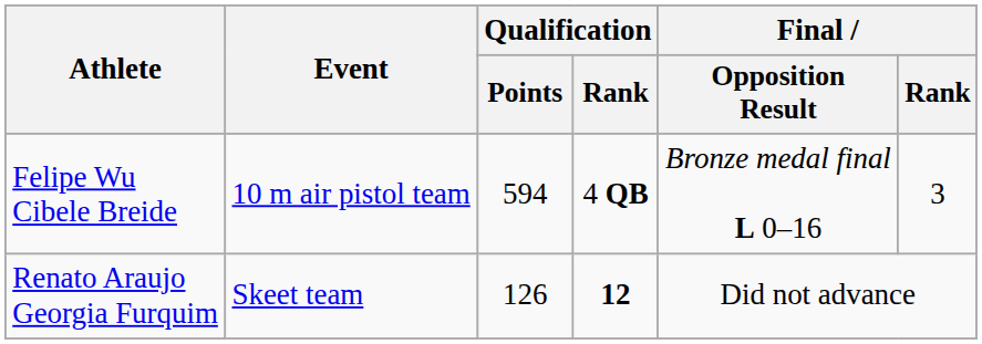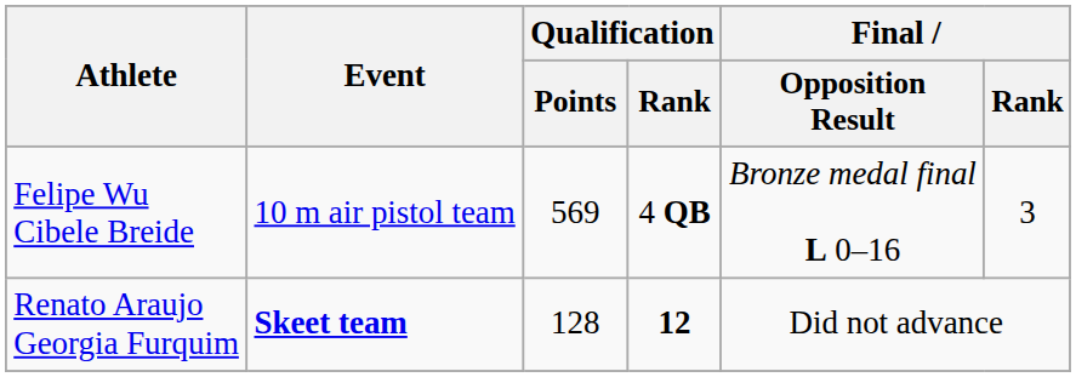 <table class=wikitable style=font-size:90%;text-align:center>
 <tr>
 <th rowspan=2>Athlete</th>
 <th rowspan=2>Event</th>
 <th colspan=2>Qualification</th>
 <th colspan=2>Final / </th>
 </tr>
 <tr style=font-size:95%>
 <th>Points</th>
 <th>Rank</th>
 <th>Opposition<br>Result</th>
 <th>Rank</th>
 </tr>
 <tr>
 <td align=left><a href='#'>Felipe Wu</a><br><a href='#'>Cibele Breide</a></td>
 <td align=left><a href='#'>10 m air pistol team</a></td>
-<td>594</td>
+<td>569</td>
 <td>4 <strong>QB</strong></td>
 <td><em>Bronze medal final</em><br><br><strong>L</strong> 0–16</td>
 <td>3</td>
 </tr>
 <tr>
 <td align=left><a href='#'>Renato Araujo</a><br><a href='#'>Georgia Furquim</a></td>
-<td align=left><a href='#'>Skeet team</a></td>
-<td>126</td>
+<td align=left><strong><a href='#'>Skeet team</a></strong></td>
+<td>128</td>
 <td><strong>12</strong></td>
 <td colspan=2>Did not advance</td>
 </tr>
 </table>
